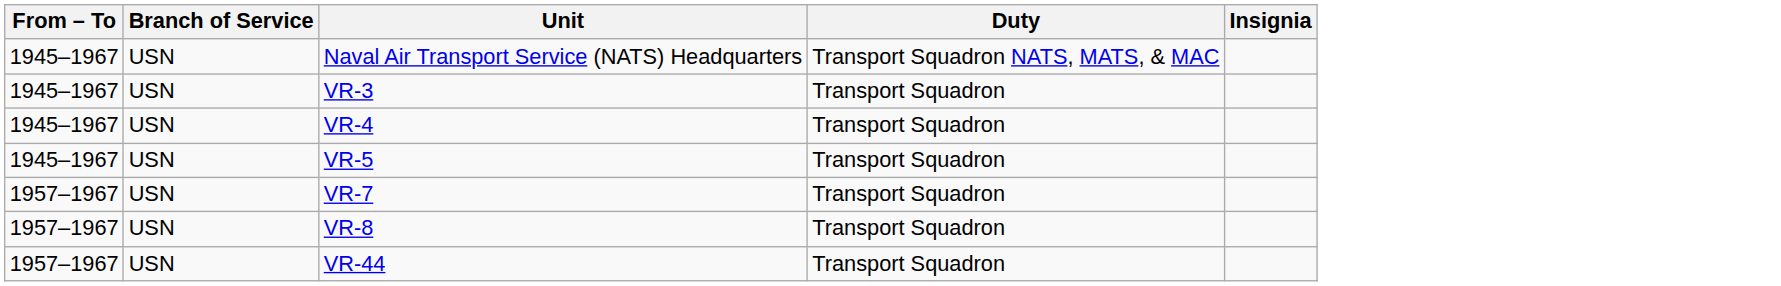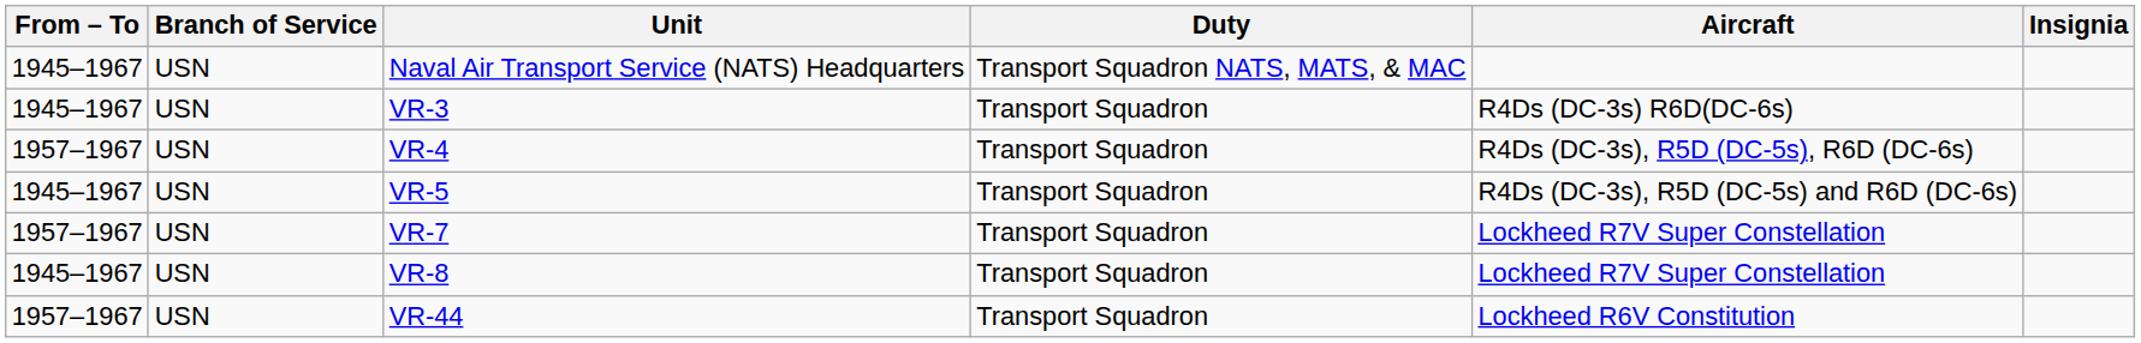 <table class="wikitable sortable">
 <tr>
 <th>From – To</th>
 <th>Branch of Service</th>
 <th>Unit</th>
 <th>Duty</th>
+<th>Aircraft</th>
 <th>Insignia</th>
 </tr>
 <tr>
 <td>1945–1967</td>
 <td>USN</td>
 <td><a href='#'>Naval Air Transport Service</a> (NATS) Headquarters</td>
 <td>Transport Squadron <a href='#'>NATS</a>, <a href='#'>MATS</a>, & <a href='#'>MAC</a></td>
+<td></td>
 <td> </td>
 </tr>
 <tr>
 <td>1945–1967</td>
 <td>USN</td>
 <td><a href='#'>VR-3</a></td>
 <td>Transport Squadron</td>
+<td>R4Ds (DC-3s) R6D(DC-6s)</td>
 <td></td>
 </tr>
 <tr>
-<td>1945–1967</td>
+<td>1957–1967</td>
 <td>USN</td>
 <td><a href='#'>VR-4</a></td>
 <td>Transport Squadron</td>
+<td>R4Ds (DC-3s), <a href='#'>R5D (DC-5s)</a>, R6D (DC-6s)</td>
 <td></td>
 </tr>
 <tr>
 <td>1945–1967</td>
 <td>USN</td>
 <td><a href='#'>VR-5</a></td>
 <td>Transport Squadron</td>
+<td>R4Ds (DC-3s), R5D (DC-5s) and R6D (DC-6s)</td>
 <td></td>
 </tr>
 <tr>
 <td>1957–1967</td>
 <td>USN</td>
 <td><a href='#'>VR-7</a></td>
 <td>Transport Squadron</td>
+<td><a href='#'>Lockheed R7V Super Constellation</a></td>
 <td></td>
 </tr>
 <tr>
-<td>1957–1967</td>
+<td>1945–1967</td>
 <td>USN</td>
 <td><a href='#'>VR-8</a></td>
 <td>Transport Squadron</td>
+<td><a href='#'>Lockheed R7V Super Constellation</a></td>
 <td></td>
 </tr>
 <tr>
 <td>1957–1967</td>
 <td>USN</td>
 <td><a href='#'>VR-44</a></td>
 <td>Transport Squadron</td>
+<td><a href='#'>Lockheed R6V Constitution</a></td>
 <td></td>
 </tr>
 </table>
